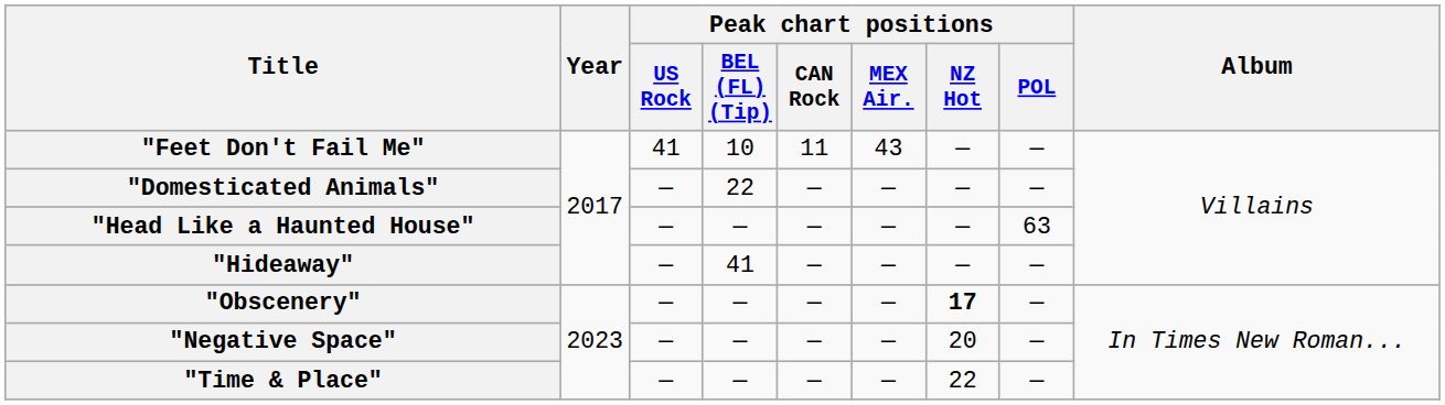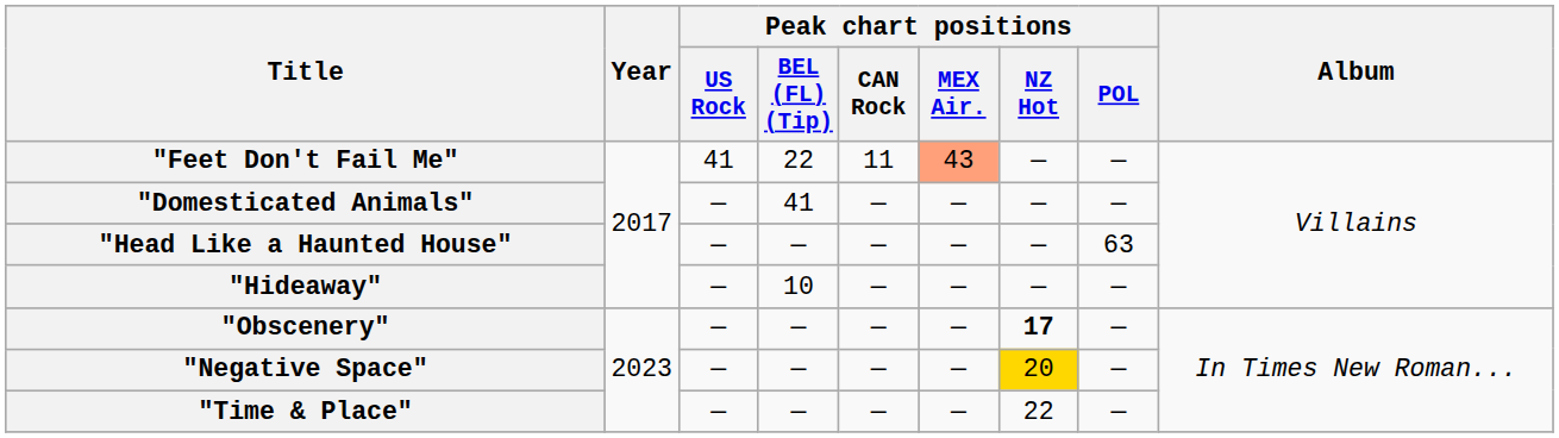 <table class="wikitable plainrowheaders" style="text-align:center;">
 <tr>
 <th scope="col" rowspan="2" style="width:23em;">Title</th>
 <th scope="col" rowspan="2">Year</th>
 <th scope="col" colspan="6">Peak chart positions</th>
 <th scope="col" rowspan="2" style="width:15em;">Album</th>
 </tr>
 <tr>
 <th scope="col" style="width:3em;font-size:90%;"><a href='#'>US<br>Rock</a><br></th>
 <th scope="col" style="width:3em;font-size:90%;"><a href='#'>BEL<br>(FL)<br>(Tip)</a><br></th>
 <th scope="col" style="width:3em;font-size:90%;">CAN<br>Rock<br></th>
 <th scope="col" style="width:3em;font-size:90%;"><a href='#'>MEX<br>Air.</a><br></th>
 <th scope="col" style="width:3em;font-size:90%;"><a href='#'>NZ<br>Hot</a><br></th>
 <th scope="col" style="width:3em;font-size:90%;"><a href='#'>POL</a><br></th>
 </tr>
 <tr>
 <th scope="row">"Feet Don't Fail Me"</th>
 <td rowspan="4">2017</td>
 <td>41</td>
-<td>10</td>
+<td>22</td>
 <td>11</td>
-<td>43</td>
+<td style="background: lightsalmon;">43</td>
 <td>—</td>
 <td>—</td>
 <td rowspan="4"><em>Villains</em></td>
 </tr>
 <tr>
 <th scope="row">"Domesticated Animals"</th>
 <td>—</td>
-<td>22</td>
+<td>41</td>
 <td>—</td>
 <td>—</td>
 <td>—</td>
 <td>—</td>
 </tr>
 <tr>
 <th scope="row">"Head Like a Haunted House"</th>
 <td>—</td>
 <td>—</td>
 <td>—</td>
 <td>—</td>
 <td>—</td>
 <td>63</td>
 </tr>
 <tr>
 <th scope="row">"Hideaway"</th>
 <td>—</td>
-<td>41</td>
+<td>10</td>
 <td>—</td>
 <td>—</td>
 <td>—</td>
 <td>—</td>
 </tr>
 <tr>
 <th scope="row">"Obscenery"</th>
 <td rowspan="3">2023</td>
 <td>—</td>
 <td>—</td>
 <td>—</td>
 <td>—</td>
 <td><strong>17</strong></td>
 <td>—</td>
 <td rowspan="3"><em>In Times New Roman...</em></td>
 </tr>
 <tr>
 <th scope="row">"Negative Space"</th>
 <td>—</td>
 <td>—</td>
 <td>—</td>
 <td>—</td>
-<td>20</td>
+<td style="background: gold;">20</td>
 <td>—</td>
 </tr>
 <tr>
 <th scope="row">"Time & Place"</th>
 <td>—</td>
 <td>—</td>
 <td>—</td>
 <td>—</td>
 <td>22</td>
 <td>—</td>
 </tr>
 </table>
